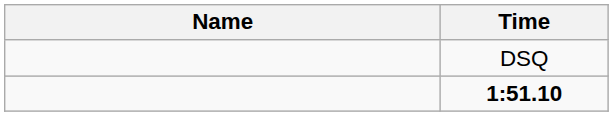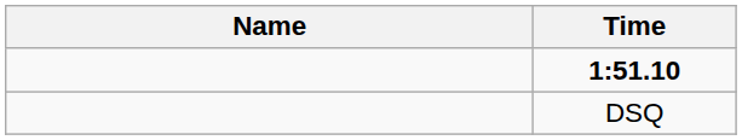 <table class="wikitable" style="text-align:center;">
 <tr>
 <th style="width:19em">Name</th>
 <th style="width:7em">Time</th>
 </tr>
 <tr>
+<td align=left><strong></strong></td>
+<td><strong>1:51.10</strong></td>
+</tr>
+<tr>
 <td align=left></td>
 <td>DSQ</td>
 </tr>
-<tr>
-<td align=left><strong></strong></td>
-<td><strong>1:51.10</strong></td>
-</tr>
 </table>
